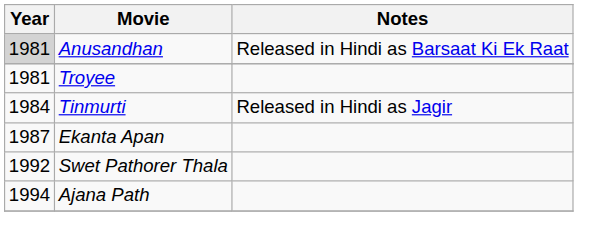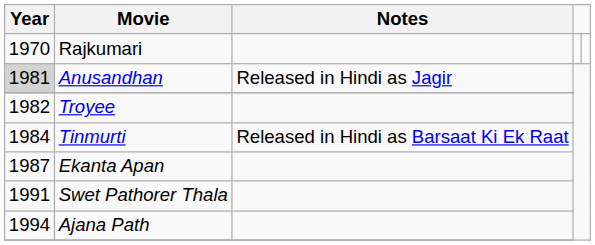 <table class="wikitable sortable">
 <tr>
 <th>Year</th>
 <th>Movie</th>
 <th>Notes</th>
 </tr>
+<tr 1970|| >
+<td>1970</td>
+<td>Rajkumari</td>
+<td></td>
+<td></td>
+<td></td>
+</tr>
 <tr>
 <td style="background: lightgrey;">1981</td>
 <td><em><a href='#'>Anusandhan</a></em></td>
-<td>Released in Hindi as <a href='#'>Barsaat Ki Ek Raat</a></td>
+<td>Released in Hindi as <a href='#'>Jagir</a></td>
 </tr>
 <tr>
 </tr>
 <tr>
-<td>1981</td>
+<td>1982</td>
 <td><em><a href='#'>Troyee</a></em></td>
 <td></td>
 </tr>
 <tr>
 <td>1984</td>
 <td><em><a href='#'>Tinmurti</a></em></td>
-<td>Released in Hindi as <a href='#'>Jagir</a></td>
+<td>Released in Hindi as <a href='#'>Barsaat Ki Ek Raat</a></td>
 </tr>
 <tr>
 <td>1987</td>
 <td><em>Ekanta Apan</em></td>
 <td></td>
 </tr>
 <tr>
-<td>1992</td>
+<td>1991</td>
 <td><em>Swet Pathorer Thala</em></td>
 <td></td>
 </tr>
 <tr>
 <td>1994</td>
 <td><em>Ajana Path</em></td>
 <td></td>
 </tr>
 <tr>
 </tr>
 </table>
